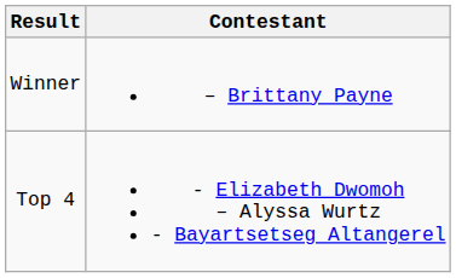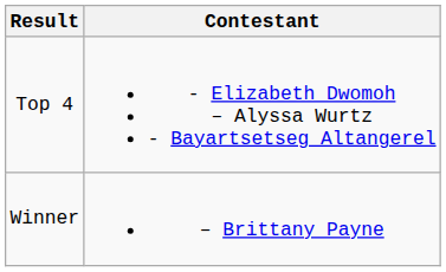 <table class="wikitable" style="text-align:center;">
 <tr>
 <th>Result</th>
 <th>Contestant</th>
 </tr>
 <tr>
+<td>Top 4</td>
+<td><br><ul><li> - <a href='#'>Elizabeth Dwomoh</a></li><li> – Alyssa Wurtz</li><li> - <a href='#'>Bayartsetseg Altangerel</a></li></ul></td>
+</tr>
+<tr>
 <td>Winner</td>
 <td><br><ul><li> – <a href='#'>Brittany Payne</a></li></ul></td>
 </tr>
-<tr>
-<td>Top 4</td>
-<td><br><ul><li> - <a href='#'>Elizabeth Dwomoh</a></li><li> – Alyssa Wurtz</li><li> - <a href='#'>Bayartsetseg Altangerel</a></li></ul></td>
-</tr>
 </table>
